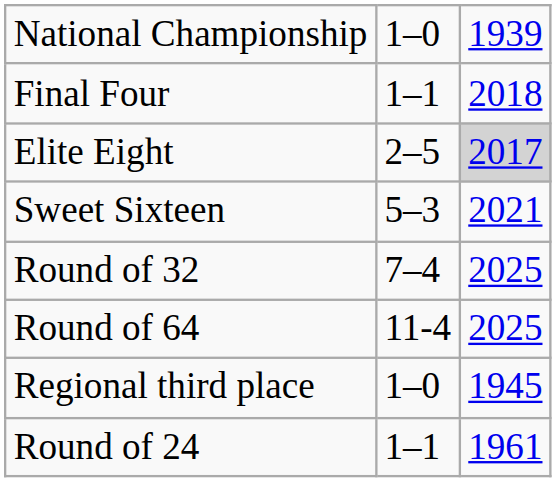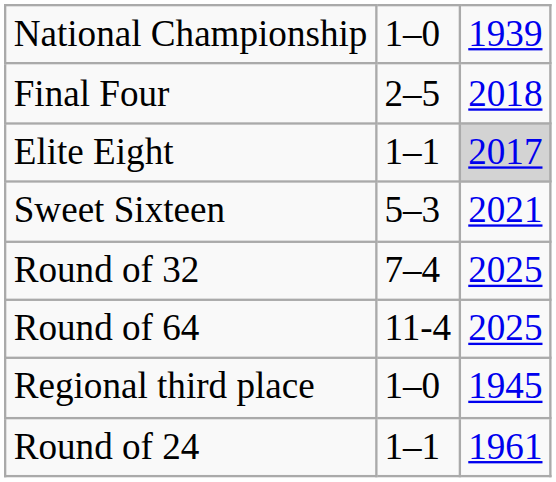 <table class="wikitable">
 <tr>
 <td>National Championship</td>
 <td>1–0</td>
 <td><a href='#'>1939</a></td>
 </tr>
 <tr>
 <td>Final Four</td>
-<td>1–1</td>
+<td>2–5</td>
 <td><a href='#'>2018</a></td>
 </tr>
 <tr>
 <td>Elite Eight</td>
-<td>2–5</td>
+<td>1–1</td>
 <td style="background: lightgrey;"><a href='#'>2017</a></td>
 </tr>
 <tr>
 <td>Sweet Sixteen</td>
 <td>5–3</td>
 <td><a href='#'>2021</a></td>
 </tr>
 <tr>
 <td>Round of 32</td>
 <td>7–4</td>
 <td><a href='#'>2025</a></td>
 </tr>
 <tr>
 <td>Round of 64</td>
 <td>11-4</td>
 <td><a href='#'>2025</a></td>
 </tr>
 <tr>
 <td>Regional third place</td>
 <td>1–0</td>
 <td><a href='#'>1945</a></td>
 </tr>
 <tr>
 <td>Round of 24</td>
 <td>1–1</td>
 <td><a href='#'>1961</a></td>
 </tr>
 </table>
